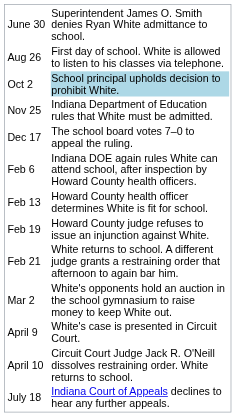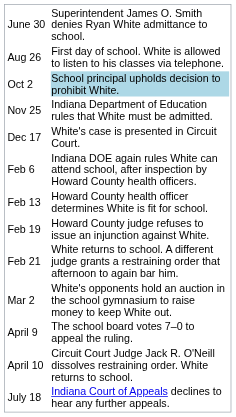 <table style="float:right; clear:right; margin-left:1em; margin-right:0em; font-size:90%; width:230pt; border: 1px solid #a2a9b1;">
 <tr>
 <td style="white-space:nowrap; padding-right:5px;">June 30</td>
 <td>Superintendent James O. Smith denies Ryan White admittance to school.</td>
 </tr>
 <tr>
 <td>Aug 26</td>
 <td>First day of school. White is allowed to listen to his classes via telephone.</td>
 </tr>
 <tr>
 <td>Oct 2</td>
 <td style="background: lightblue;">School principal upholds decision to prohibit White.</td>
 </tr>
 <tr>
 <td>Nov 25</td>
 <td>Indiana Department of Education rules that White must be admitted.</td>
 </tr>
 <tr>
 <td>Dec 17</td>
-<td>The school board votes 7–0 to appeal the ruling.</td>
+<td>White's case is presented in Circuit Court.</td>
 </tr>
 <tr>
 <td>Feb 6</td>
 <td>Indiana DOE again rules White can attend school, after inspection by Howard County health officers.</td>
 </tr>
 <tr>
 <td>Feb 13</td>
 <td>Howard County health officer determines White is fit for school.</td>
 </tr>
 <tr>
 <td>Feb 19</td>
 <td>Howard County judge refuses to issue an injunction against White.</td>
 </tr>
 <tr>
 <td>Feb 21</td>
 <td>White returns to school. A different judge grants a restraining order that afternoon to again bar him.</td>
 </tr>
 <tr>
 <td>Mar 2</td>
 <td>White's opponents hold an auction in the school gymnasium to raise money to keep White out.</td>
 </tr>
 <tr>
 <td>April 9</td>
-<td>White's case is presented in Circuit Court.</td>
+<td>The school board votes 7–0 to appeal the ruling.</td>
 </tr>
 <tr>
 <td>April 10</td>
 <td>Circuit Court Judge Jack R. O'Neill dissolves restraining order. White returns to school.</td>
 </tr>
 <tr>
 <td>July 18</td>
 <td><a href='#'>Indiana Court of Appeals</a> declines to hear any further appeals.</td>
 </tr>
 </table>
